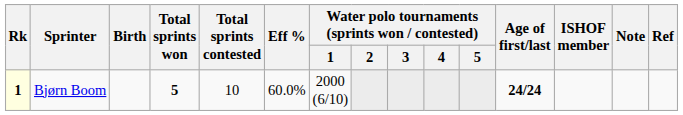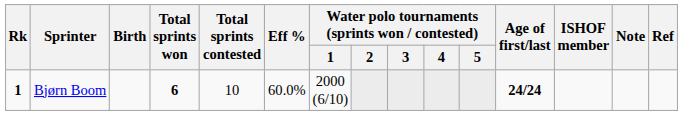 <table class="wikitable sortable" style="text-align: center; font-size: 85%; margin-left: 1em;">
 <tr>
 <th rowspan="2">Rk</th>
 <th rowspan="2">Sprinter</th>
 <th rowspan="2">Birth</th>
 <th rowspan="2">Total<br>sprints<br>won</th>
 <th rowspan="2">Total<br>sprints<br>contested</th>
 <th rowspan="2">Eff %</th>
 <th colspan="5">Water polo tournaments<br>(sprints won / contested)</th>
 <th rowspan="2">Age of<br>first/last</th>
 <th rowspan="2">ISHOF<br>member</th>
 <th rowspan="2">Note</th>
 <th rowspan="2" class="unsortable">Ref</th>
 </tr>
 <tr>
 <th>1</th>
 <th style="width: 2em;" class="unsortable">2</th>
 <th style="width: 2em;" class="unsortable">3</th>
 <th style="width: 2em;" class="unsortable">4</th>
 <th style="width: 2em;" class="unsortable">5</th>
 </tr>
 <tr>
-<td style="background: lightyellow;"><strong>1</strong></td>
+<td><strong>1</strong></td>
 <td style="text-align: left;" data-sort-value="Boom, Bjørn"><a href='#'>Bjørn Boom</a></td>
 <td></td>
-<td><strong>5</strong></td>
+<td><strong>6</strong></td>
 <td>10</td>
 <td>60.0%</td>
 <td>2000<br>(6/10)</td>
 <td style="background-color: #ececec;"></td>
 <td style="background-color: #ececec;"></td>
 <td style="background-color: #ececec;"></td>
 <td style="background-color: #ececec;"></td>
 <td><strong>24/24</strong></td>
 <td></td>
 <td style="text-align: left;"></td>
 <td></td>
 </tr>
 </table>
